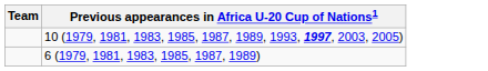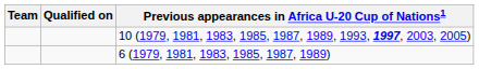 <table class="wikitable sortable">
 <tr>
 <th>Team</th>
+<th>Qualified on</th>
 <th data-sort-type="number">Previous appearances in <a href='#'>Africa U-20 Cup of Nations</a><sup><strong><a href='#'>1</a></strong></sup></th>
 </tr>
 <tr>
+<td></td>
 <td></td>
 <td>10 (<a href='#'>1979</a>, <a href='#'>1981</a>, <a href='#'>1983</a>, <a href='#'>1985</a>, <a href='#'>1987</a>, <a href='#'>1989</a>, <a href='#'>1993</a>, <strong><em><a href='#'>1997</a></em></strong>, <a href='#'>2003</a>, <a href='#'>2005</a>)</td>
 </tr>
 <tr>
 <td></td>
+<td></td>
 <td>6 (<a href='#'>1979</a>, <a href='#'>1981</a>, <a href='#'>1983</a>, <a href='#'>1985</a>, <a href='#'>1987</a>, <a href='#'>1989</a>)</td>
 </tr>
 </table>
